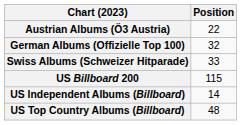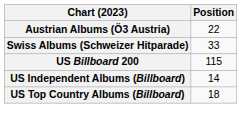 <table class="wikitable sortable plainrowheaders" style="text-align:center;">
 <tr>
 <th>Chart (2023)</th>
 <th>Position</th>
 </tr>
 <tr>
 <th scope="row">Austrian Albums (Ö3 Austria)</th>
 <td>22</td>
-</tr>
-<tr>
-<th scope="row">German Albums (Offizielle Top 100)</th>
-<td>32</td>
 </tr>
 <tr>
 <th scope="row">Swiss Albums (Schweizer Hitparade)</th>
 <td>33</td>
 </tr>
 <tr>
 <th scope="row">US <em>Billboard</em> 200</th>
 <td>115</td>
 </tr>
 <tr>
 <th scope="row">US Independent Albums (<em>Billboard</em>)</th>
 <td>14</td>
 </tr>
 <tr>
 <th scope="row">US Top Country Albums (<em>Billboard</em>)</th>
-<td>48</td>
+<td>18</td>
 </tr>
 </table>
